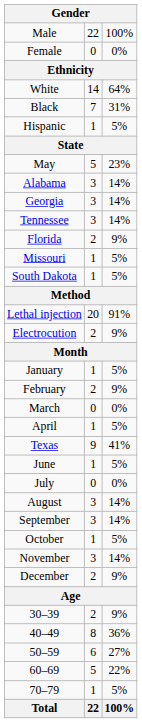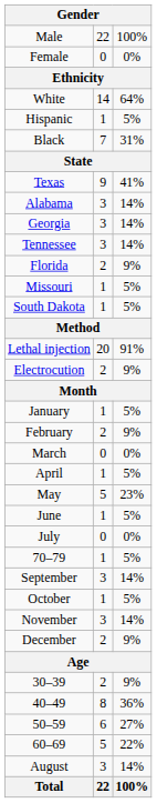 <table class="wikitable" style="text-align:center;">
 <tr>
 <th colspan="3">Gender</th>
 </tr>
 <tr>
 <td>Male</td>
 <td>22</td>
 <td>100%</td>
 </tr>
 <tr>
 <td>Female</td>
 <td>0</td>
 <td>0%</td>
 </tr>
 <tr>
 <th colspan="3">Ethnicity</th>
 </tr>
 <tr>
 <td>White</td>
 <td>14</td>
 <td>64%</td>
 </tr>
 <tr>
+<td>Hispanic</td>
+<td>1</td>
+<td>5%</td>
+</tr>
+<tr>
 <td>Black</td>
 <td>7</td>
 <td>31%</td>
 </tr>
 <tr>
-<td>Hispanic</td>
-<td>1</td>
-<td>5%</td>
-</tr>
-<tr>
 <th colspan="3">State</th>
 </tr>
 <tr>
-<td>May</td>
-<td>5</td>
-<td>23%</td>
+<td><a href='#'>Texas</a></td>
+<td>9</td>
+<td>41%</td>
 </tr>
 <tr>
 <td><a href='#'>Alabama</a></td>
 <td>3</td>
 <td>14%</td>
 </tr>
 <tr>
 <td><a href='#'>Georgia</a></td>
 <td>3</td>
 <td>14%</td>
 </tr>
 <tr>
 <td><a href='#'>Tennessee</a></td>
 <td>3</td>
 <td>14%</td>
 </tr>
 <tr>
 <td><a href='#'>Florida</a></td>
 <td>2</td>
 <td>9%</td>
 </tr>
 <tr>
 <td><a href='#'>Missouri</a></td>
 <td>1</td>
 <td>5%</td>
 </tr>
 <tr>
 <td><a href='#'>South Dakota</a></td>
 <td>1</td>
 <td>5%</td>
 </tr>
 <tr>
 <th colspan="3">Method</th>
 </tr>
 <tr>
 <td><a href='#'>Lethal injection</a></td>
 <td>20</td>
 <td>91%</td>
 </tr>
 <tr>
 <td><a href='#'>Electrocution</a></td>
 <td>2</td>
 <td>9%</td>
 </tr>
 <tr>
 <th colspan="3">Month</th>
 </tr>
 <tr>
 <td>January</td>
 <td>1</td>
 <td>5%</td>
 </tr>
 <tr>
 <td>February</td>
 <td>2</td>
 <td>9%</td>
 </tr>
 <tr>
 <td>March</td>
 <td>0</td>
 <td>0%</td>
 </tr>
 <tr>
 <td>April</td>
 <td>1</td>
 <td>5%</td>
 </tr>
 <tr>
-<td><a href='#'>Texas</a></td>
-<td>9</td>
-<td>41%</td>
+<td>May</td>
+<td>5</td>
+<td>23%</td>
 </tr>
 <tr>
 <td>June</td>
 <td>1</td>
 <td>5%</td>
 </tr>
 <tr>
 <td>July</td>
 <td>0</td>
 <td>0%</td>
 </tr>
 <tr>
-<td>August</td>
-<td>3</td>
-<td>14%</td>
+<td>70–79</td>
+<td>1</td>
+<td>5%</td>
 </tr>
 <tr>
 <td>September</td>
 <td>3</td>
 <td>14%</td>
 </tr>
 <tr>
 <td>October</td>
 <td>1</td>
 <td>5%</td>
 </tr>
 <tr>
 <td>November</td>
 <td>3</td>
 <td>14%</td>
 </tr>
 <tr>
 <td>December</td>
 <td>2</td>
 <td>9%</td>
 </tr>
 <tr>
 <th colspan="3">Age</th>
 </tr>
 <tr>
 <td>30–39</td>
 <td>2</td>
 <td>9%</td>
 </tr>
 <tr>
 <td>40–49</td>
 <td>8</td>
 <td>36%</td>
 </tr>
 <tr>
 <td>50–59</td>
 <td>6</td>
 <td>27%</td>
 </tr>
 <tr>
 <td>60–69</td>
 <td>5</td>
 <td>22%</td>
 </tr>
 <tr>
-<td>70–79</td>
-<td>1</td>
-<td>5%</td>
+<td>August</td>
+<td>3</td>
+<td>14%</td>
 </tr>
 <tr>
 <th>Total</th>
 <th>22</th>
 <th>100%</th>
 </tr>
 </table>
